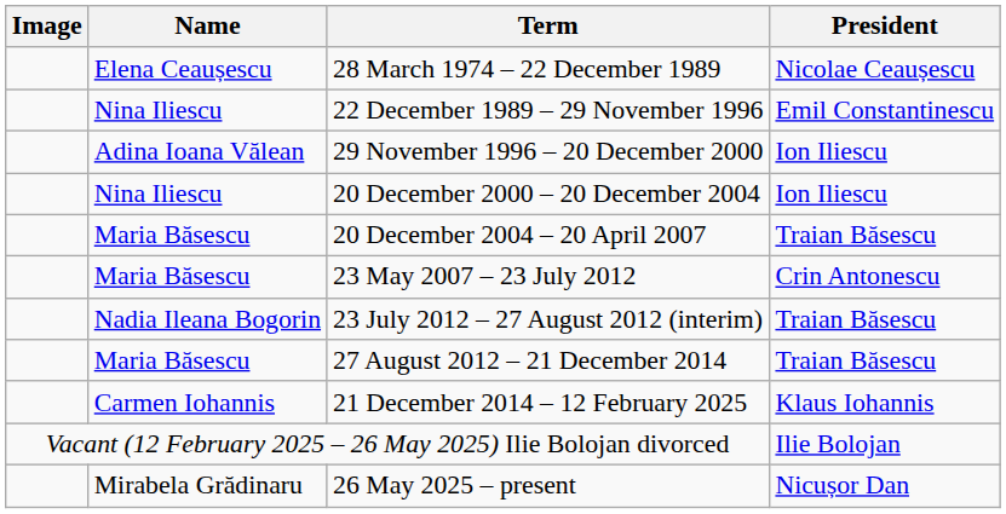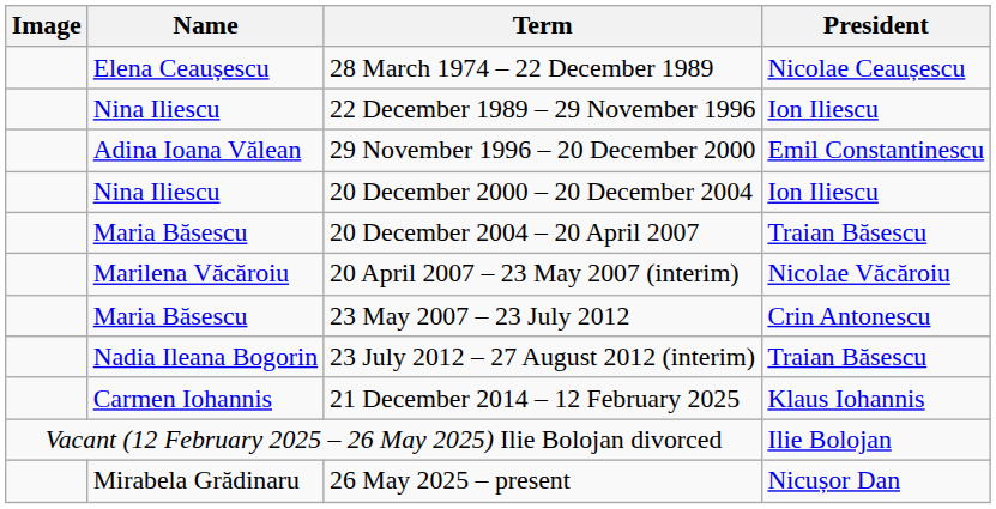 <table class="wikitable">
 <tr>
 <th>Image</th>
 <th>Name</th>
 <th>Term</th>
 <th>President</th>
 </tr>
 <tr>
 <td></td>
 <td><a href='#'>Elena Ceaușescu</a></td>
 <td>28 March 1974 – 22 December 1989</td>
 <td><a href='#'>Nicolae Ceaușescu</a></td>
 </tr>
 <tr>
 <td></td>
 <td><a href='#'>Nina Iliescu</a></td>
 <td>22 December 1989 – 29 November 1996</td>
-<td><a href='#'>Emil Constantinescu</a></td>
+<td><a href='#'>Ion Iliescu</a></td>
 </tr>
 <tr>
 <td></td>
 <td><a href='#'>Adina Ioana Vălean</a></td>
 <td>29 November 1996 – 20 December 2000</td>
-<td><a href='#'>Ion Iliescu</a></td>
+<td><a href='#'>Emil Constantinescu</a></td>
 </tr>
 <tr>
 <td></td>
 <td><a href='#'>Nina Iliescu</a></td>
 <td>20 December 2000 – 20 December 2004</td>
 <td><a href='#'>Ion Iliescu</a></td>
 </tr>
 <tr>
 <td></td>
 <td><a href='#'>Maria Băsescu</a></td>
 <td>20 December 2004 – 20 April 2007</td>
 <td><a href='#'>Traian Băsescu</a></td>
 </tr>
 <tr>
 <td></td>
+<td><a href='#'>Marilena Văcăroiu</a></td>
+<td>20 April 2007 – 23 May 2007 (interim)</td>
+<td><a href='#'>Nicolae Văcăroiu</a></td>
+</tr>
+<tr>
+<td></td>
 <td><a href='#'>Maria Băsescu</a></td>
 <td>23 May 2007 – 23 July 2012</td>
 <td><a href='#'>Crin Antonescu</a></td>
 </tr>
 <tr>
 <td></td>
 <td><a href='#'>Nadia Ileana Bogorin</a></td>
 <td>23 July 2012 – 27 August 2012 (interim)</td>
-<td><a href='#'>Traian Băsescu</a></td>
-</tr>
-<tr>
-<td></td>
-<td><a href='#'>Maria Băsescu</a></td>
-<td>27 August 2012 – 21 December 2014</td>
 <td><a href='#'>Traian Băsescu</a></td>
 </tr>
 <tr>
 <td></td>
 <td><a href='#'>Carmen Iohannis</a></td>
 <td>21 December 2014 – 12 February 2025</td>
 <td><a href='#'>Klaus Iohannis</a></td>
 </tr>
 <tr>
 <td colspan="3" style="text-align:center;"><em>Vacant (12 February 2025 – 26 May 2025)</em> Ilie Bolojan divorced</td>
 <td><a href='#'>Ilie Bolojan</a></td>
 </tr>
 <tr>
 <td></td>
 <td>Mirabela Grădinaru</td>
 <td>26 May 2025 – present</td>
 <td><a href='#'>Nicușor Dan</a></td>
 </tr>
 </table>
